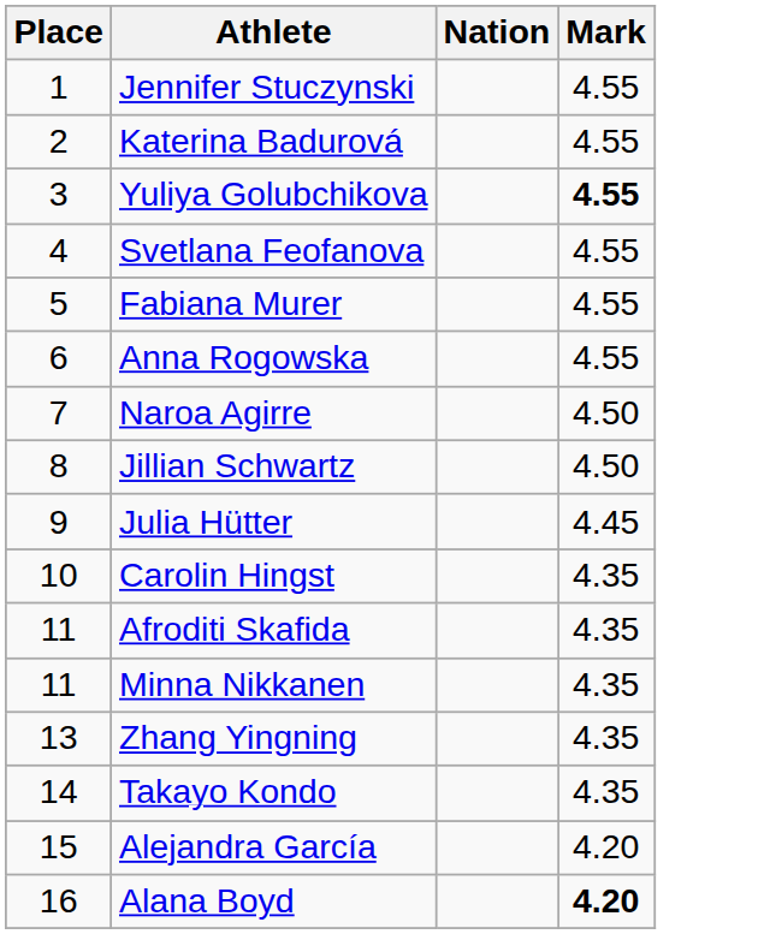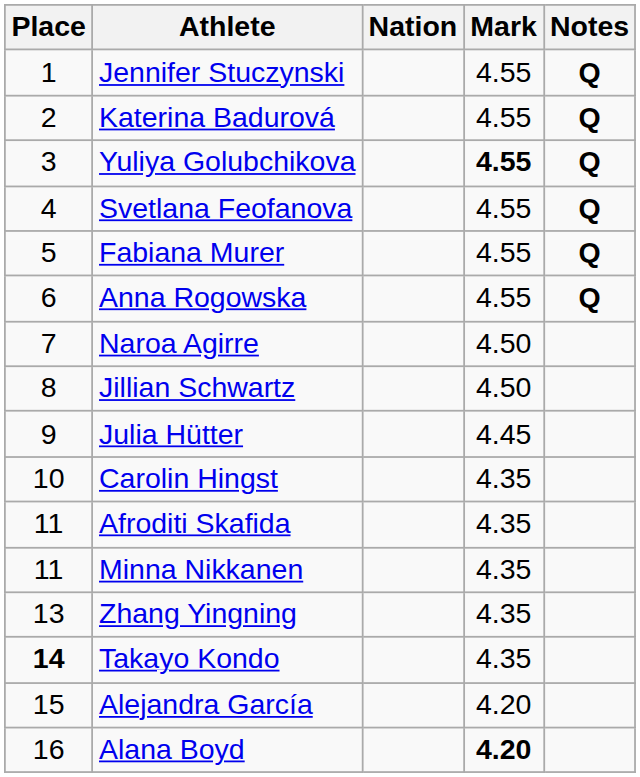 <table class="wikitable" style="text-align:center">
 <tr>
 <th>Place</th>
 <th>Athlete</th>
 <th>Nation</th>
 <th>Mark</th>
+<th>Notes</th>
 </tr>
 <tr>
 <td>1</td>
 <td align=left><a href='#'>Jennifer Stuczynski</a></td>
 <td align=left></td>
 <td>4.55</td>
+<td><strong>Q</strong></td>
 </tr>
 <tr>
 <td>2</td>
 <td align=left><a href='#'>Katerina Badurová</a></td>
 <td align=left></td>
 <td>4.55</td>
+<td><strong>Q</strong></td>
 </tr>
 <tr>
 <td>3</td>
 <td align=left><a href='#'>Yuliya Golubchikova</a></td>
 <td align=left></td>
 <td><strong>4.55</strong></td>
+<td><strong>Q</strong></td>
 </tr>
 <tr>
 <td>4</td>
 <td align=left><a href='#'>Svetlana Feofanova</a></td>
 <td align=left></td>
 <td>4.55</td>
+<td><strong>Q</strong></td>
 </tr>
 <tr>
 <td>5</td>
 <td align=left><a href='#'>Fabiana Murer</a></td>
 <td align=left></td>
 <td>4.55</td>
+<td><strong>Q</strong></td>
 </tr>
 <tr>
 <td>6</td>
 <td align=left><a href='#'>Anna Rogowska</a></td>
 <td align=left></td>
 <td>4.55</td>
+<td><strong>Q</strong> </td>
 </tr>
 <tr>
 <td>7</td>
 <td align=left><a href='#'>Naroa Agirre</a></td>
 <td align=left></td>
 <td>4.50</td>
+<td></td>
 </tr>
 <tr>
 <td>8</td>
 <td align=left><a href='#'>Jillian Schwartz</a></td>
 <td align=left></td>
 <td>4.50</td>
+<td></td>
 </tr>
 <tr>
 <td>9</td>
 <td align=left><a href='#'>Julia Hütter</a></td>
 <td align=left></td>
 <td>4.45</td>
+<td></td>
 </tr>
 <tr>
 <td>10</td>
 <td align=left><a href='#'>Carolin Hingst</a></td>
 <td align=left></td>
 <td>4.35</td>
+<td></td>
 </tr>
 <tr>
 <td>11</td>
 <td align=left><a href='#'>Afroditi Skafida</a></td>
 <td align=left></td>
 <td>4.35</td>
+<td></td>
 </tr>
 <tr>
 <td>11</td>
 <td align=left><a href='#'>Minna Nikkanen</a></td>
 <td align=left></td>
 <td>4.35</td>
+<td></td>
 </tr>
 <tr>
 <td>13</td>
 <td align=left><a href='#'>Zhang Yingning</a></td>
 <td align=left></td>
 <td>4.35</td>
+<td></td>
 </tr>
 <tr>
-<td>14</td>
+<td><strong>14</strong></td>
 <td align=left><a href='#'>Takayo Kondo</a></td>
 <td align=left></td>
 <td>4.35</td>
+<td></td>
 </tr>
 <tr>
 <td>15</td>
 <td align=left><a href='#'>Alejandra García</a></td>
 <td align=left></td>
 <td>4.20</td>
+<td></td>
 </tr>
 <tr>
 <td>16</td>
 <td align=left><a href='#'>Alana Boyd</a></td>
 <td align=left></td>
 <td><strong>4.20</strong></td>
+<td></td>
 </tr>
 </table>
